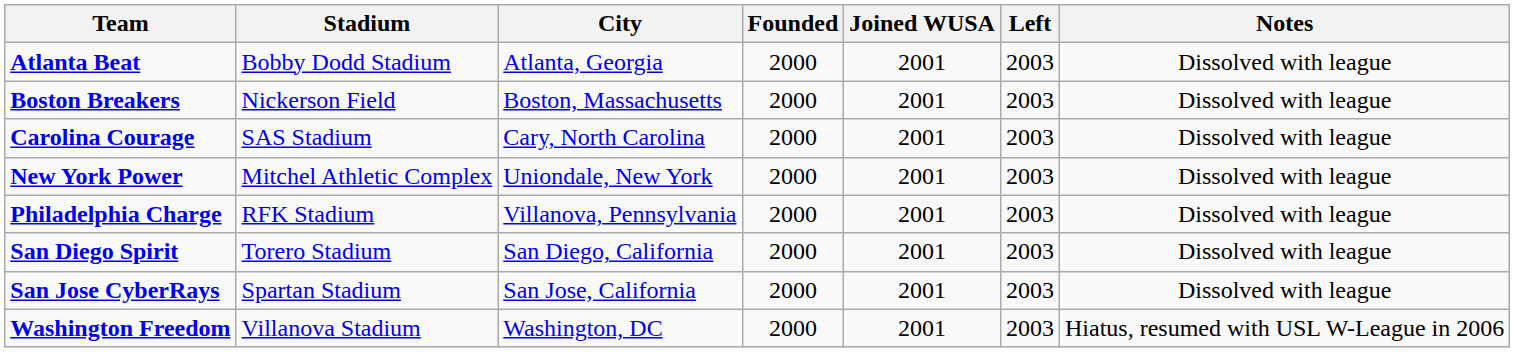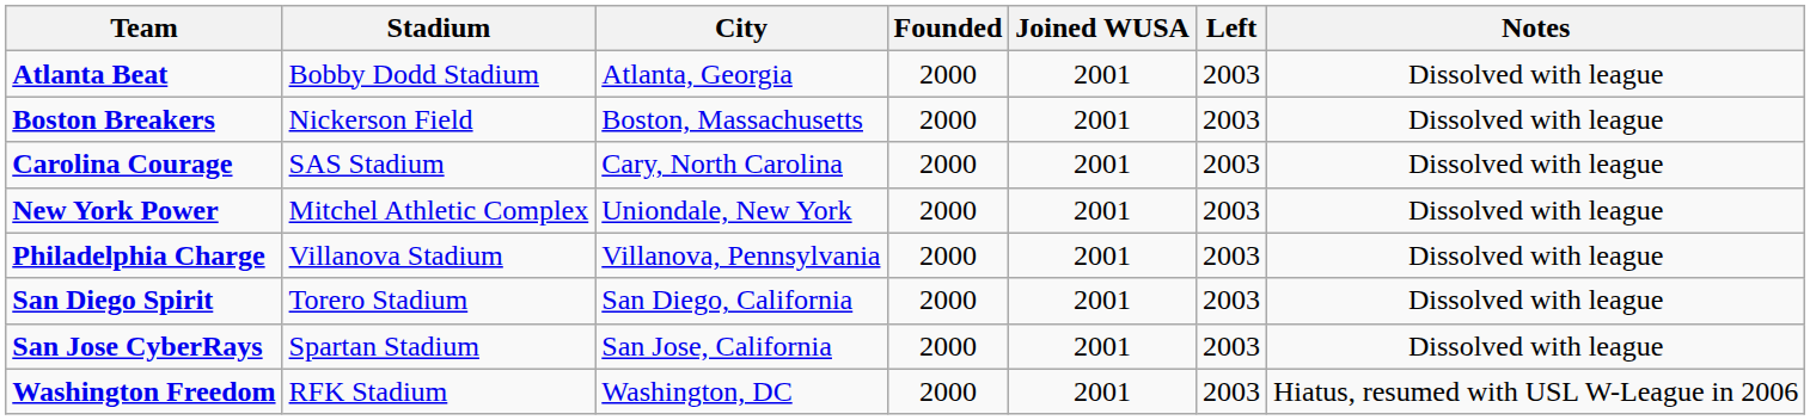 <table class="wikitable" style="text-align:center">
 <tr>
 <th>Team</th>
 <th>Stadium</th>
 <th>City</th>
 <th>Founded</th>
 <th>Joined WUSA</th>
 <th>Left</th>
 <th>Notes</th>
 </tr>
 <tr>
 <td align=left><strong><a href='#'>Atlanta Beat</a></strong></td>
 <td align=left><a href='#'>Bobby Dodd Stadium</a></td>
 <td align=left><a href='#'>Atlanta, Georgia</a></td>
 <td>2000</td>
 <td>2001</td>
 <td>2003</td>
 <td>Dissolved with league</td>
 </tr>
 <tr>
 <td align=left><strong><a href='#'>Boston Breakers</a></strong></td>
 <td align=left><a href='#'>Nickerson Field</a></td>
 <td align=left><a href='#'>Boston, Massachusetts</a></td>
 <td>2000</td>
 <td>2001</td>
 <td>2003</td>
 <td>Dissolved with league</td>
 </tr>
 <tr>
 <td align=left><strong><a href='#'>Carolina Courage</a></strong></td>
 <td align=left><a href='#'>SAS Stadium</a></td>
 <td align=left><a href='#'>Cary, North Carolina</a></td>
 <td>2000</td>
 <td>2001</td>
 <td>2003</td>
 <td>Dissolved with league</td>
 </tr>
 <tr>
 <td align=left><strong><a href='#'>New York Power</a></strong></td>
 <td align=left><a href='#'>Mitchel Athletic Complex</a></td>
 <td align=left><a href='#'>Uniondale, New York</a></td>
 <td>2000</td>
 <td>2001</td>
 <td>2003</td>
 <td>Dissolved with league</td>
 </tr>
 <tr>
 <td align=left><strong><a href='#'>Philadelphia Charge</a></strong></td>
-<td align=left><a href='#'>RFK Stadium</a></td>
+<td align=left><a href='#'>Villanova Stadium</a></td>
 <td align=left><a href='#'>Villanova, Pennsylvania</a></td>
 <td>2000</td>
 <td>2001</td>
 <td>2003</td>
 <td>Dissolved with league</td>
 </tr>
 <tr>
 <td align=left><strong><a href='#'>San Diego Spirit</a></strong></td>
 <td align=left><a href='#'>Torero Stadium</a></td>
 <td align=left><a href='#'>San Diego, California</a></td>
 <td>2000</td>
 <td>2001</td>
 <td>2003</td>
 <td>Dissolved with league</td>
 </tr>
 <tr>
 <td align=left><strong><a href='#'>San Jose CyberRays</a></strong></td>
 <td align=left><a href='#'>Spartan Stadium</a></td>
 <td align=left><a href='#'>San Jose, California</a></td>
 <td>2000</td>
 <td>2001</td>
 <td>2003</td>
 <td>Dissolved with league</td>
 </tr>
 <tr>
 <td align=left><strong><a href='#'>Washington Freedom</a></strong></td>
-<td align=left><a href='#'>Villanova Stadium</a></td>
+<td align=left><a href='#'>RFK Stadium</a></td>
 <td align=left><a href='#'>Washington, DC</a></td>
 <td>2000</td>
 <td>2001</td>
 <td>2003</td>
 <td>Hiatus, resumed with USL W-League in 2006</td>
 </tr>
 </table>
